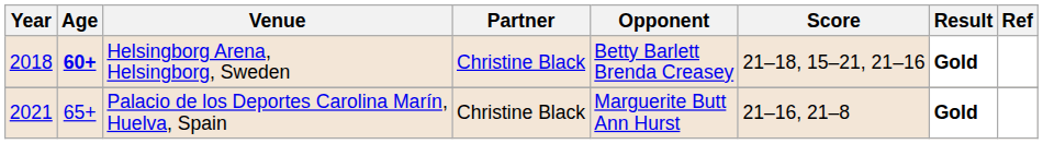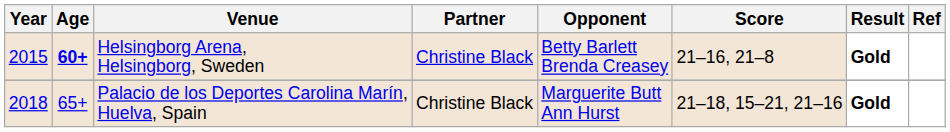 <table class="sortable wikitable" style="font-size: 90%;">
 <tr>
 <th>Year</th>
 <th>Age</th>
 <th>Venue</th>
 <th>Partner</th>
 <th>Opponent</th>
 <th>Score</th>
 <th>Result</th>
 <th>Ref</th>
 </tr>
 <tr style="background:#F3E6D7">
-<td align="center"><a href='#'>2018</a></td>
+<td align="center"><a href='#'>2015</a></td>
 <td align="center"><strong><a href='#'>60+</a></strong></td>
 <td align="left"><a href='#'>Helsingborg Arena</a>,<br><a href='#'>Helsingborg</a>, Sweden</td>
 <td align="left"> <a href='#'>Christine Black</a></td>
 <td align="left"> <a href='#'>Betty Barlett</a><br> <a href='#'>Brenda Creasey</a></td>
-<td align="left">21–18, 15–21, 21–16</td>
+<td align="left">21–16, 21–8</td>
 <td style="text-align:left; background:white"> <strong>Gold</strong></td>
 <td style="text-align:center; background:white"></td>
 </tr>
 <tr>
 </tr>
 <tr style="background:#F3E6D7">
-<td align="center"><a href='#'>2021</a></td>
+<td align="center"><a href='#'>2018</a></td>
 <td align="center"><a href='#'>65+</a></td>
 <td align="left"><a href='#'>Palacio de los Deportes Carolina Marín</a>,<br><a href='#'>Huelva</a>, Spain</td>
 <td align="left"> Christine Black</td>
 <td align="left"> <a href='#'>Marguerite Butt</a><br> <a href='#'>Ann Hurst</a></td>
-<td align="left">21–16, 21–8</td>
+<td align="left">21–18, 15–21, 21–16</td>
 <td style="text-align:left; background:white"> <strong>Gold</strong></td>
 <td style="text-align:center; background:white"></td>
 </tr>
 </table>
